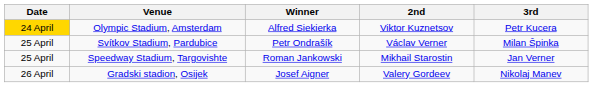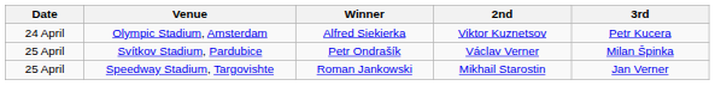 <table class="wikitable" style="text-align:center">
 <tr>
 <th width=100>Date</th>
 <th width=280>Venue</th>
 <th width=180>Winner</th>
 <th width=180>2nd</th>
 <th width=180>3rd</th>
 </tr>
 <tr>
-<td align=center style="background: gold;">24 April</td>
+<td align=center>24 April</td>
 <td> <a href='#'>Olympic Stadium</a>, <a href='#'>Amsterdam</a></td>
 <td> <a href='#'>Alfred Siekierka</a></td>
 <td> <a href='#'>Viktor Kuznetsov</a></td>
 <td> <a href='#'>Petr Kucera</a></td>
 </tr>
 <tr>
 <td align=center>25 April</td>
 <td> <a href='#'>Svítkov Stadium</a>, <a href='#'>Pardubice</a></td>
 <td> <a href='#'>Petr Ondrašík</a></td>
 <td> <a href='#'>Václav Verner</a></td>
 <td> <a href='#'>Milan Špinka</a></td>
 </tr>
 <tr>
 <td align=center>25 April</td>
 <td> <a href='#'>Speedway Stadium</a>, <a href='#'>Targovishte</a></td>
 <td> <a href='#'>Roman Jankowski</a></td>
 <td> <a href='#'>Mikhail Starostin</a></td>
 <td> <a href='#'>Jan Verner</a></td>
 </tr>
-<tr>
-<td align=center>26 April</td>
-<td> <a href='#'>Gradski stadion</a>, <a href='#'>Osijek</a></td>
-<td> <a href='#'>Josef Aigner</a></td>
-<td> <a href='#'>Valery Gordeev</a></td>
-<td> <a href='#'>Nikolaj Manev</a></td>
-</tr>
 </table>
